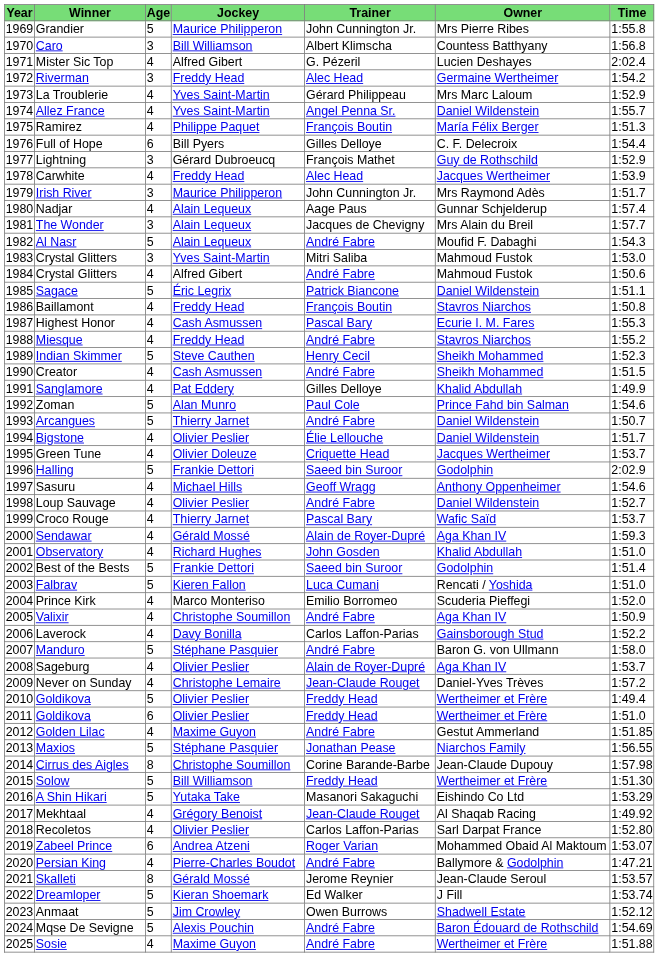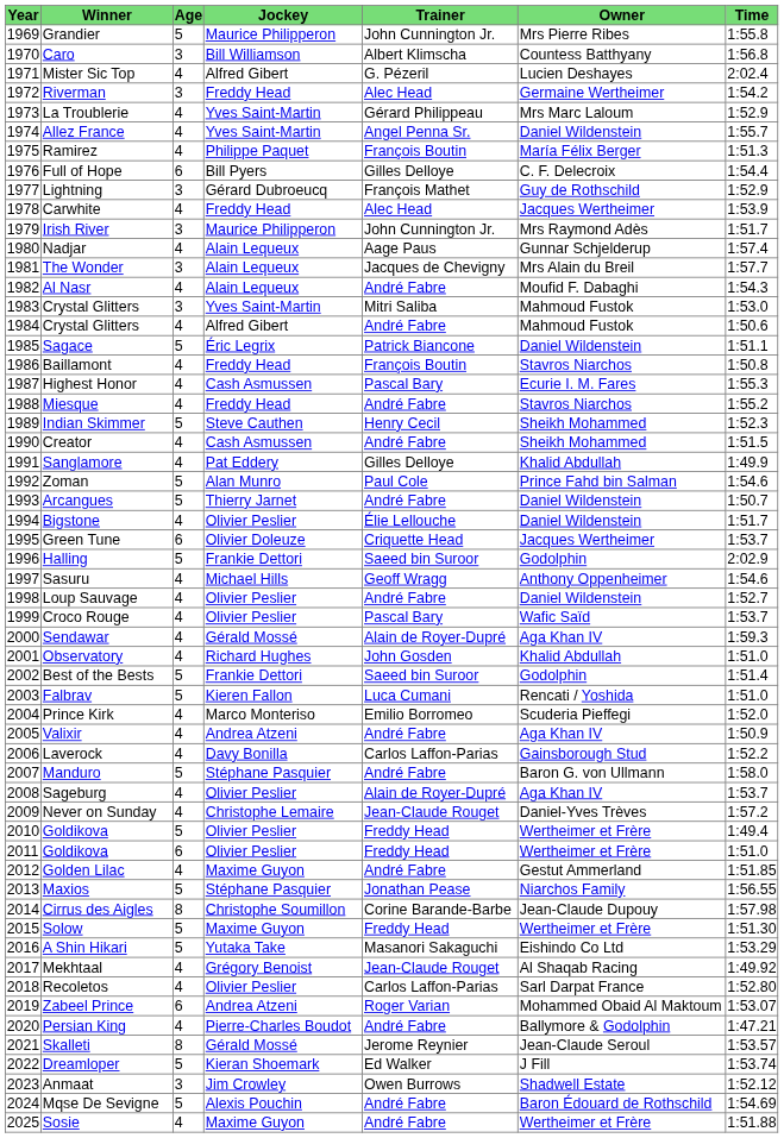 <table class = "sortable" | border="1" style="border-collapse: collapse; font-size:90%">
 <tr bgcolor="#77dd77" align="center">
 <th>Year</th>
 <th>Winner</th>
 <th>Age</th>
 <th>Jockey</th>
 <th>Trainer</th>
 <th>Owner</th>
 <th>Time</th>
 </tr>
 <tr>
 <td>1969</td>
 <td width=126px>Grandier</td>
 <td>5</td>
 <td width=152px><a href='#'>Maurice Philipperon</a></td>
 <td width=149px>John Cunnington Jr.</td>
 <td width=200px>Mrs Pierre Ribes</td>
 <td>1:55.8</td>
 </tr>
 <tr>
 <td>1970</td>
 <td><a href='#'>Caro</a></td>
 <td>3</td>
 <td><a href='#'>Bill Williamson</a></td>
 <td>Albert Klimscha</td>
 <td>Countess Batthyany</td>
 <td>1:56.8</td>
 </tr>
 <tr>
 <td>1971</td>
 <td>Mister Sic Top</td>
 <td>4</td>
 <td>Alfred Gibert</td>
 <td>G. Pézeril</td>
 <td>Lucien Deshayes</td>
 <td>2:02.4</td>
 </tr>
 <tr>
 <td>1972</td>
 <td><a href='#'>Riverman</a></td>
 <td>3</td>
 <td><a href='#'>Freddy Head</a></td>
 <td><a href='#'>Alec Head</a></td>
 <td><a href='#'>Germaine Wertheimer</a></td>
 <td>1:54.2</td>
 </tr>
 <tr>
 <td>1973</td>
 <td>La Troublerie</td>
 <td>4</td>
 <td><a href='#'>Yves Saint-Martin</a></td>
 <td>Gérard Philippeau</td>
 <td>Mrs Marc Laloum</td>
 <td>1:52.9</td>
 </tr>
 <tr>
 <td>1974</td>
 <td><a href='#'>Allez France</a></td>
 <td>4</td>
 <td><a href='#'>Yves Saint-Martin</a></td>
 <td><a href='#'>Angel Penna Sr.</a></td>
 <td><a href='#'>Daniel Wildenstein</a></td>
 <td>1:55.7</td>
 </tr>
 <tr>
 <td>1975</td>
 <td>Ramirez</td>
 <td>4</td>
 <td><a href='#'>Philippe Paquet</a></td>
 <td><a href='#'>François Boutin</a></td>
 <td><a href='#'>María Félix Berger</a></td>
 <td>1:51.3</td>
 </tr>
 <tr>
 <td>1976</td>
 <td>Full of Hope</td>
 <td>6</td>
 <td>Bill Pyers</td>
 <td>Gilles Delloye</td>
 <td>C. F. Delecroix</td>
 <td>1:54.4</td>
 </tr>
 <tr>
 <td>1977</td>
 <td>Lightning</td>
 <td>3</td>
 <td>Gérard Dubroeucq</td>
 <td>François Mathet</td>
 <td><a href='#'>Guy de Rothschild</a></td>
 <td>1:52.9</td>
 </tr>
 <tr>
 <td>1978</td>
 <td>Carwhite</td>
 <td>4</td>
 <td><a href='#'>Freddy Head</a></td>
 <td><a href='#'>Alec Head</a></td>
 <td><a href='#'>Jacques Wertheimer</a></td>
 <td>1:53.9</td>
 </tr>
 <tr>
 <td>1979</td>
 <td><a href='#'>Irish River</a></td>
 <td>3</td>
 <td><a href='#'>Maurice Philipperon</a></td>
 <td>John Cunnington Jr.</td>
 <td>Mrs Raymond Adès</td>
 <td>1:51.7</td>
 </tr>
 <tr>
 <td>1980</td>
 <td>Nadjar</td>
 <td>4</td>
 <td><a href='#'>Alain Lequeux</a></td>
 <td>Aage Paus</td>
 <td>Gunnar Schjelderup</td>
 <td>1:57.4</td>
 </tr>
 <tr>
 <td>1981</td>
 <td><a href='#'>The Wonder</a></td>
 <td>3</td>
 <td><a href='#'>Alain Lequeux</a></td>
 <td>Jacques de Chevigny</td>
 <td>Mrs Alain du Breil</td>
 <td>1:57.7</td>
 </tr>
 <tr>
 <td>1982</td>
 <td><a href='#'>Al Nasr</a></td>
-<td>5</td>
+<td>4</td>
 <td><a href='#'>Alain Lequeux</a></td>
 <td><a href='#'>André Fabre</a></td>
 <td>Moufid F. Dabaghi</td>
 <td>1:54.3</td>
 </tr>
 <tr>
 <td>1983</td>
 <td>Crystal Glitters</td>
 <td>3</td>
 <td><a href='#'>Yves Saint-Martin</a></td>
 <td>Mitri Saliba</td>
 <td>Mahmoud Fustok</td>
 <td>1:53.0</td>
 </tr>
 <tr>
 <td>1984</td>
 <td>Crystal Glitters</td>
 <td>4</td>
 <td>Alfred Gibert</td>
 <td><a href='#'>André Fabre</a></td>
 <td>Mahmoud Fustok</td>
 <td>1:50.6</td>
 </tr>
 <tr>
 <td>1985</td>
 <td><a href='#'>Sagace</a></td>
 <td>5</td>
 <td><a href='#'>Éric Legrix</a></td>
 <td><a href='#'>Patrick Biancone</a></td>
 <td><a href='#'>Daniel Wildenstein</a></td>
 <td>1:51.1</td>
 </tr>
 <tr>
 <td>1986</td>
 <td>Baillamont</td>
 <td>4</td>
 <td><a href='#'>Freddy Head</a></td>
 <td><a href='#'>François Boutin</a></td>
 <td><a href='#'>Stavros Niarchos</a></td>
 <td>1:50.8</td>
 </tr>
 <tr>
 <td>1987</td>
 <td>Highest Honor</td>
 <td>4</td>
 <td><a href='#'>Cash Asmussen</a></td>
 <td><a href='#'>Pascal Bary</a></td>
 <td><a href='#'>Ecurie I. M. Fares</a></td>
 <td>1:55.3</td>
 </tr>
 <tr>
 <td>1988</td>
 <td><a href='#'>Miesque</a></td>
 <td>4</td>
 <td><a href='#'>Freddy Head</a></td>
 <td><a href='#'>André Fabre</a></td>
 <td><a href='#'>Stavros Niarchos</a></td>
 <td>1:55.2</td>
 </tr>
 <tr>
 <td>1989</td>
 <td><a href='#'>Indian Skimmer</a></td>
 <td>5</td>
 <td><a href='#'>Steve Cauthen</a></td>
 <td><a href='#'>Henry Cecil</a></td>
 <td><a href='#'>Sheikh Mohammed</a></td>
 <td>1:52.3</td>
 </tr>
 <tr>
 <td>1990</td>
 <td>Creator</td>
 <td>4</td>
 <td><a href='#'>Cash Asmussen</a></td>
 <td><a href='#'>André Fabre</a></td>
 <td><a href='#'>Sheikh Mohammed</a></td>
 <td>1:51.5</td>
 </tr>
 <tr>
 <td>1991</td>
 <td><a href='#'>Sanglamore</a></td>
 <td>4</td>
 <td><a href='#'>Pat Eddery</a></td>
 <td>Gilles Delloye</td>
 <td><a href='#'>Khalid Abdullah</a></td>
 <td>1:49.9</td>
 </tr>
 <tr>
 <td>1992</td>
 <td>Zoman</td>
 <td>5</td>
 <td><a href='#'>Alan Munro</a></td>
 <td><a href='#'>Paul Cole</a></td>
 <td><a href='#'>Prince Fahd bin Salman</a></td>
 <td>1:54.6</td>
 </tr>
 <tr>
 <td>1993</td>
 <td><a href='#'>Arcangues</a></td>
 <td>5</td>
 <td><a href='#'>Thierry Jarnet</a></td>
 <td><a href='#'>André Fabre</a></td>
 <td><a href='#'>Daniel Wildenstein</a></td>
 <td>1:50.7</td>
 </tr>
 <tr>
 <td>1994</td>
 <td><a href='#'>Bigstone</a></td>
 <td>4</td>
 <td><a href='#'>Olivier Peslier</a></td>
 <td><a href='#'>Élie Lellouche</a></td>
 <td><a href='#'>Daniel Wildenstein</a></td>
 <td>1:51.7</td>
 </tr>
 <tr>
 <td>1995</td>
 <td>Green Tune</td>
-<td>4</td>
+<td>6</td>
 <td><a href='#'>Olivier Doleuze</a></td>
 <td><a href='#'>Criquette Head</a></td>
 <td><a href='#'>Jacques Wertheimer</a></td>
 <td>1:53.7</td>
 </tr>
 <tr>
 <td>1996</td>
 <td><a href='#'>Halling</a></td>
 <td>5</td>
 <td><a href='#'>Frankie Dettori</a></td>
 <td><a href='#'>Saeed bin Suroor</a></td>
 <td><a href='#'>Godolphin</a></td>
 <td>2:02.9</td>
 </tr>
 <tr>
 <td>1997</td>
 <td>Sasuru</td>
 <td>4</td>
 <td><a href='#'>Michael Hills</a></td>
 <td><a href='#'>Geoff Wragg</a></td>
 <td><a href='#'>Anthony Oppenheimer</a></td>
 <td>1:54.6</td>
 </tr>
 <tr>
 <td>1998</td>
 <td>Loup Sauvage</td>
 <td>4</td>
 <td><a href='#'>Olivier Peslier</a></td>
 <td><a href='#'>André Fabre</a></td>
 <td><a href='#'>Daniel Wildenstein</a></td>
 <td>1:52.7</td>
 </tr>
 <tr>
 <td>1999</td>
 <td>Croco Rouge</td>
 <td>4</td>
-<td><a href='#'>Thierry Jarnet</a></td>
+<td><a href='#'>Olivier Peslier</a></td>
 <td><a href='#'>Pascal Bary</a></td>
 <td><a href='#'>Wafic Saïd</a></td>
 <td>1:53.7</td>
 </tr>
 <tr>
 <td>2000</td>
 <td><a href='#'>Sendawar</a></td>
 <td>4</td>
 <td><a href='#'>Gérald Mossé</a></td>
 <td><a href='#'>Alain de Royer-Dupré</a></td>
 <td><a href='#'>Aga Khan IV</a></td>
 <td>1:59.3</td>
 </tr>
 <tr>
 <td>2001</td>
 <td><a href='#'>Observatory</a></td>
 <td>4</td>
 <td><a href='#'>Richard Hughes</a></td>
 <td><a href='#'>John Gosden</a></td>
 <td><a href='#'>Khalid Abdullah</a></td>
 <td>1:51.0</td>
 </tr>
 <tr>
 <td>2002</td>
 <td>Best of the Bests</td>
 <td>5</td>
 <td><a href='#'>Frankie Dettori</a></td>
 <td><a href='#'>Saeed bin Suroor</a></td>
 <td><a href='#'>Godolphin</a></td>
 <td>1:51.4</td>
 </tr>
 <tr>
 <td>2003</td>
 <td><a href='#'>Falbrav</a></td>
 <td>5</td>
 <td><a href='#'>Kieren Fallon</a></td>
 <td><a href='#'>Luca Cumani</a></td>
 <td>Rencati  / <a href='#'>Yoshida</a></td>
 <td>1:51.0</td>
 </tr>
 <tr>
 <td>2004</td>
 <td>Prince Kirk</td>
 <td>4</td>
 <td>Marco Monteriso</td>
 <td>Emilio Borromeo</td>
 <td>Scuderia Pieffegi</td>
 <td>1:52.0</td>
 </tr>
 <tr>
 <td>2005</td>
 <td><a href='#'>Valixir</a></td>
 <td>4</td>
-<td><a href='#'>Christophe Soumillon</a></td>
+<td><a href='#'>Andrea Atzeni</a></td>
 <td><a href='#'>André Fabre</a></td>
 <td><a href='#'>Aga Khan IV</a></td>
 <td>1:50.9</td>
 </tr>
 <tr>
 <td>2006</td>
 <td>Laverock</td>
 <td>4</td>
 <td><a href='#'>Davy Bonilla</a></td>
 <td>Carlos Laffon-Parias</td>
 <td><a href='#'>Gainsborough Stud</a></td>
 <td>1:52.2</td>
 </tr>
 <tr>
 <td>2007</td>
 <td><a href='#'>Manduro</a></td>
 <td>5</td>
 <td><a href='#'>Stéphane Pasquier</a></td>
 <td><a href='#'>André Fabre</a></td>
 <td>Baron G. von Ullmann</td>
 <td>1:58.0</td>
 </tr>
 <tr>
 <td>2008</td>
 <td>Sageburg</td>
 <td>4</td>
 <td><a href='#'>Olivier Peslier</a></td>
 <td><a href='#'>Alain de Royer-Dupré</a></td>
 <td><a href='#'>Aga Khan IV</a></td>
 <td>1:53.7</td>
 </tr>
 <tr>
 <td>2009</td>
 <td>Never on Sunday</td>
 <td>4</td>
 <td><a href='#'>Christophe Lemaire</a></td>
 <td><a href='#'>Jean-Claude Rouget</a></td>
 <td>Daniel-Yves Trèves</td>
 <td>1:57.2</td>
 </tr>
 <tr>
 <td>2010</td>
 <td><a href='#'>Goldikova</a></td>
 <td>5</td>
 <td><a href='#'>Olivier Peslier</a></td>
 <td><a href='#'>Freddy Head</a></td>
 <td><a href='#'>Wertheimer et Frère</a></td>
 <td>1:49.4</td>
 </tr>
 <tr>
 <td>2011</td>
 <td><a href='#'>Goldikova</a></td>
 <td>6</td>
 <td><a href='#'>Olivier Peslier</a></td>
 <td><a href='#'>Freddy Head</a></td>
 <td><a href='#'>Wertheimer et Frère</a></td>
 <td>1:51.0</td>
 </tr>
 <tr>
 <td>2012</td>
 <td><a href='#'>Golden Lilac</a></td>
 <td>4</td>
 <td><a href='#'>Maxime Guyon</a></td>
 <td><a href='#'>André Fabre</a></td>
 <td>Gestut Ammerland</td>
 <td>1:51.85</td>
 </tr>
 <tr>
 <td>2013</td>
 <td><a href='#'>Maxios</a></td>
 <td>5</td>
 <td><a href='#'>Stéphane Pasquier</a></td>
 <td><a href='#'>Jonathan Pease</a></td>
 <td><a href='#'>Niarchos Family</a></td>
 <td>1:56.55</td>
 </tr>
 <tr>
 <td>2014</td>
 <td><a href='#'>Cirrus des Aigles</a></td>
 <td>8</td>
 <td><a href='#'>Christophe Soumillon</a></td>
 <td>Corine Barande-Barbe</td>
 <td>Jean-Claude Dupouy</td>
 <td>1:57.98</td>
 </tr>
 <tr>
 <td>2015</td>
 <td><a href='#'>Solow</a></td>
 <td>5</td>
-<td><a href='#'>Bill Williamson</a></td>
+<td><a href='#'>Maxime Guyon</a></td>
 <td><a href='#'>Freddy Head</a></td>
 <td><a href='#'>Wertheimer et Frère</a></td>
 <td>1:51.30</td>
 </tr>
 <tr>
 <td>2016</td>
 <td><a href='#'>A Shin Hikari</a></td>
 <td>5</td>
 <td><a href='#'>Yutaka Take</a></td>
 <td>Masanori Sakaguchi</td>
 <td>Eishindo Co Ltd</td>
 <td>1:53.29</td>
 </tr>
 <tr>
 <td>2017</td>
 <td>Mekhtaal</td>
 <td>4</td>
 <td><a href='#'>Grégory Benoist</a></td>
 <td><a href='#'>Jean-Claude Rouget</a></td>
 <td>Al Shaqab Racing</td>
 <td>1:49.92</td>
 </tr>
 <tr>
 <td>2018</td>
 <td>Recoletos</td>
 <td>4</td>
 <td><a href='#'>Olivier Peslier</a></td>
 <td>Carlos Laffon-Parias</td>
 <td>Sarl Darpat France</td>
 <td>1:52.80</td>
 </tr>
 <tr>
 <td>2019</td>
 <td><a href='#'>Zabeel Prince</a></td>
 <td>6</td>
 <td><a href='#'>Andrea Atzeni</a></td>
 <td><a href='#'>Roger Varian</a></td>
 <td>Mohammed Obaid Al Maktoum</td>
 <td>1:53.07</td>
 </tr>
 <tr>
 <td>2020</td>
 <td><a href='#'>Persian King</a></td>
 <td>4</td>
 <td><a href='#'>Pierre-Charles Boudot</a></td>
 <td><a href='#'>André Fabre</a></td>
 <td>Ballymore & <a href='#'>Godolphin</a></td>
 <td>1:47.21</td>
 </tr>
 <tr>
 <td>2021</td>
 <td><a href='#'>Skalleti</a></td>
 <td>8</td>
 <td><a href='#'>Gérald Mossé</a></td>
 <td>Jerome Reynier</td>
 <td>Jean-Claude Seroul</td>
 <td>1:53.57</td>
 </tr>
 <tr>
 <td>2022</td>
 <td><a href='#'>Dreamloper</a></td>
 <td>5</td>
 <td><a href='#'>Kieran Shoemark</a></td>
 <td>Ed Walker</td>
 <td>J Fill</td>
 <td>1:53.74</td>
 </tr>
 <tr>
 <td>2023</td>
 <td>Anmaat</td>
-<td>5</td>
+<td>3</td>
 <td><a href='#'>Jim Crowley</a></td>
 <td>Owen Burrows</td>
 <td><a href='#'>Shadwell Estate</a></td>
 <td>1:52.12</td>
 </tr>
 <tr>
 <td>2024</td>
 <td>Mqse De Sevigne</td>
 <td>5</td>
 <td><a href='#'>Alexis Pouchin</a></td>
 <td><a href='#'>André Fabre</a></td>
 <td><a href='#'>Baron Édouard de Rothschild</a></td>
 <td>1:54.69</td>
 </tr>
 <tr>
 <td>2025</td>
 <td><a href='#'>Sosie</a></td>
 <td>4</td>
 <td><a href='#'>Maxime Guyon</a></td>
 <td><a href='#'>André Fabre</a></td>
 <td><a href='#'>Wertheimer et Frère</a></td>
 <td>1:51.88</td>
 </tr>
 </table>
